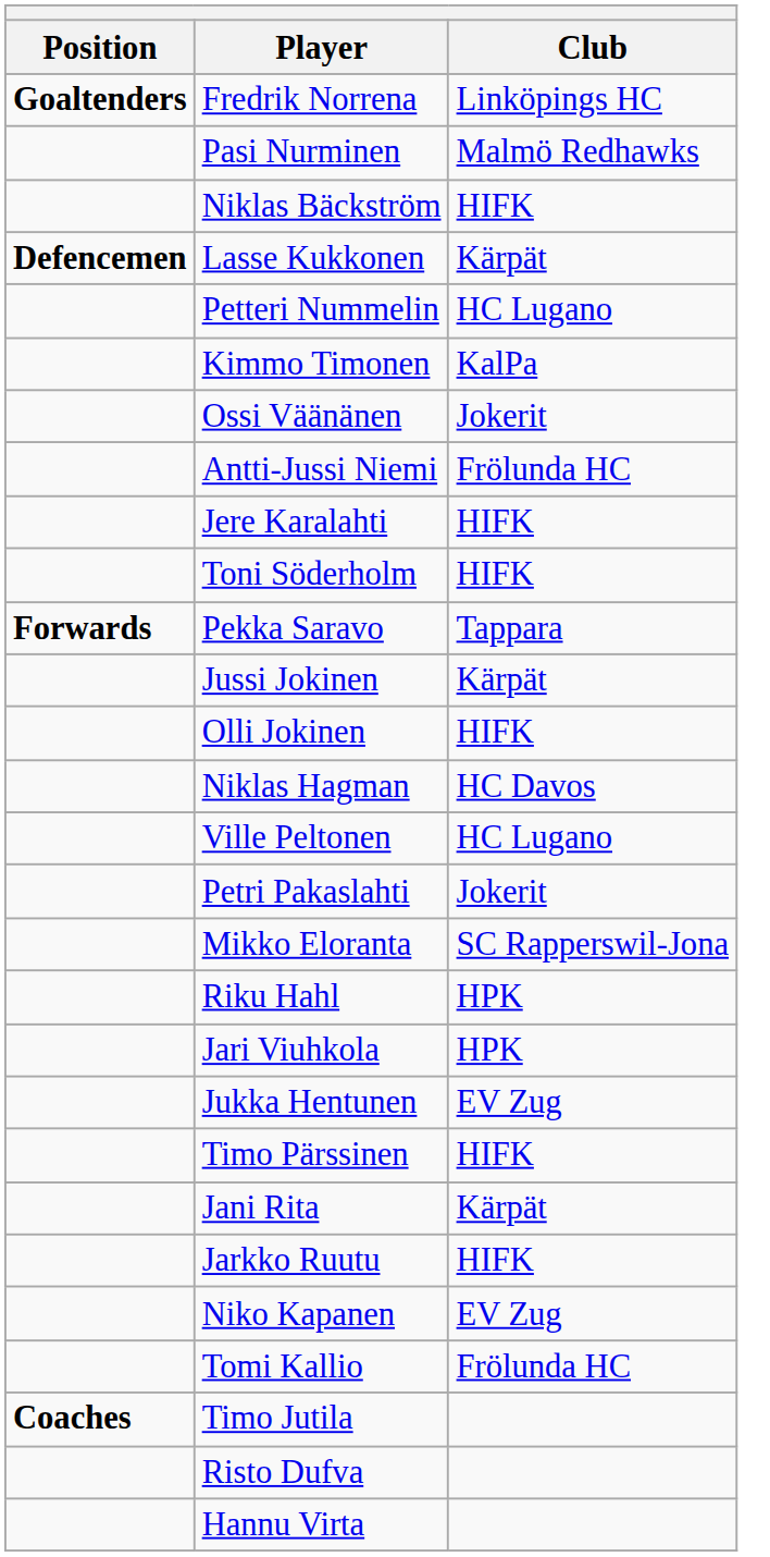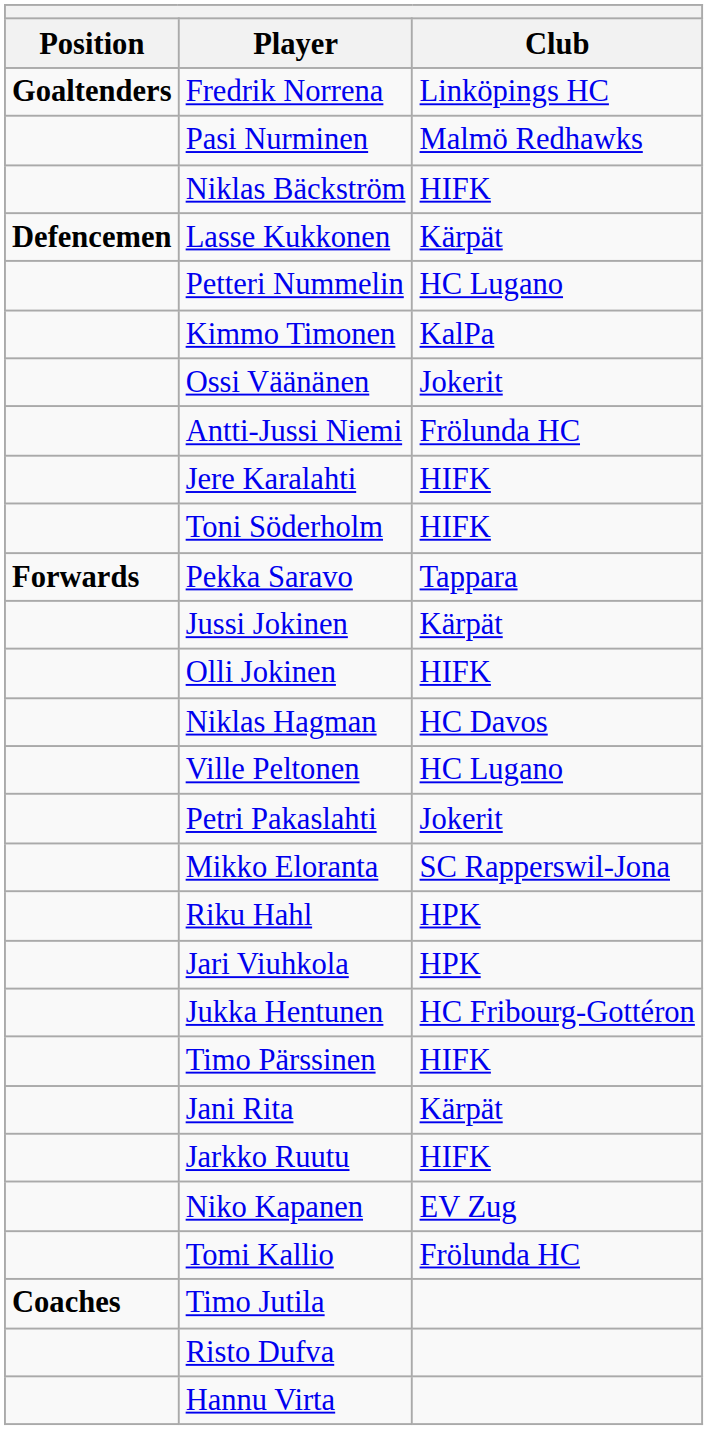 <table class=wikitable>
 <tr>
 <th colspan="7"></th>
 </tr>
 <tr>
 <th>Position</th>
 <th>Player</th>
 <th>Club</th>
 </tr>
 <tr>
 <td><strong>Goaltenders</strong></td>
 <td><a href='#'>Fredrik Norrena</a></td>
 <td><a href='#'>Linköpings HC</a></td>
 </tr>
 <tr>
 <td></td>
 <td><a href='#'>Pasi Nurminen</a></td>
 <td><a href='#'>Malmö Redhawks</a></td>
 </tr>
 <tr>
 <td></td>
 <td><a href='#'>Niklas Bäckström</a></td>
 <td><a href='#'>HIFK</a></td>
 </tr>
 <tr>
 <td><strong>Defencemen</strong></td>
 <td><a href='#'>Lasse Kukkonen</a></td>
 <td><a href='#'>Kärpät</a></td>
 </tr>
 <tr>
 <td></td>
 <td><a href='#'>Petteri Nummelin</a></td>
 <td><a href='#'>HC Lugano</a></td>
 </tr>
 <tr>
 <td></td>
 <td><a href='#'>Kimmo Timonen</a></td>
 <td><a href='#'>KalPa</a></td>
 </tr>
 <tr>
 <td></td>
 <td><a href='#'>Ossi Väänänen</a></td>
 <td><a href='#'>Jokerit</a></td>
 </tr>
 <tr>
 <td></td>
 <td><a href='#'>Antti-Jussi Niemi</a></td>
 <td><a href='#'>Frölunda HC</a></td>
 </tr>
 <tr>
 <td></td>
 <td><a href='#'>Jere Karalahti</a></td>
 <td><a href='#'>HIFK</a></td>
 </tr>
 <tr>
 <td></td>
 <td><a href='#'>Toni Söderholm</a></td>
 <td><a href='#'>HIFK</a></td>
 </tr>
 <tr>
 <td><strong>Forwards</strong></td>
 <td><a href='#'>Pekka Saravo</a></td>
 <td><a href='#'>Tappara</a></td>
 </tr>
 <tr>
 <td></td>
 <td><a href='#'>Jussi Jokinen</a></td>
 <td><a href='#'>Kärpät</a></td>
 </tr>
 <tr>
 <td></td>
 <td><a href='#'>Olli Jokinen</a></td>
 <td><a href='#'>HIFK</a></td>
 </tr>
 <tr>
 <td></td>
 <td><a href='#'>Niklas Hagman</a></td>
 <td><a href='#'>HC Davos</a></td>
 </tr>
 <tr>
 <td></td>
 <td><a href='#'>Ville Peltonen</a></td>
 <td><a href='#'>HC Lugano</a></td>
 </tr>
 <tr>
 <td></td>
 <td><a href='#'>Petri Pakaslahti</a></td>
 <td><a href='#'>Jokerit</a></td>
 </tr>
 <tr>
 <td></td>
 <td><a href='#'>Mikko Eloranta</a></td>
 <td><a href='#'>SC Rapperswil-Jona</a></td>
 </tr>
 <tr>
 <td></td>
 <td><a href='#'>Riku Hahl</a></td>
 <td><a href='#'>HPK</a></td>
 </tr>
 <tr>
 <td></td>
 <td><a href='#'>Jari Viuhkola</a></td>
 <td><a href='#'>HPK</a></td>
 </tr>
 <tr>
 <td></td>
 <td><a href='#'>Jukka Hentunen</a></td>
-<td><a href='#'>EV Zug</a></td>
+<td><a href='#'>HC Fribourg-Gottéron</a></td>
 </tr>
 <tr>
 <td></td>
 <td><a href='#'>Timo Pärssinen</a></td>
 <td><a href='#'>HIFK</a></td>
 </tr>
 <tr>
 <td></td>
 <td><a href='#'>Jani Rita</a></td>
 <td><a href='#'>Kärpät</a></td>
 </tr>
 <tr>
 <td></td>
 <td><a href='#'>Jarkko Ruutu</a></td>
 <td><a href='#'>HIFK</a></td>
 </tr>
 <tr>
 <td></td>
 <td><a href='#'>Niko Kapanen</a></td>
 <td><a href='#'>EV Zug</a></td>
 </tr>
 <tr>
 <td></td>
 <td><a href='#'>Tomi Kallio</a></td>
 <td><a href='#'>Frölunda HC</a></td>
 </tr>
 <tr>
 <td><strong>Coaches</strong></td>
 <td><a href='#'>Timo Jutila</a></td>
 <td></td>
 </tr>
 <tr>
 <td></td>
 <td><a href='#'>Risto Dufva</a></td>
 <td></td>
 </tr>
 <tr>
 <td></td>
 <td><a href='#'>Hannu Virta</a></td>
 <td></td>
 </tr>
 </table>
